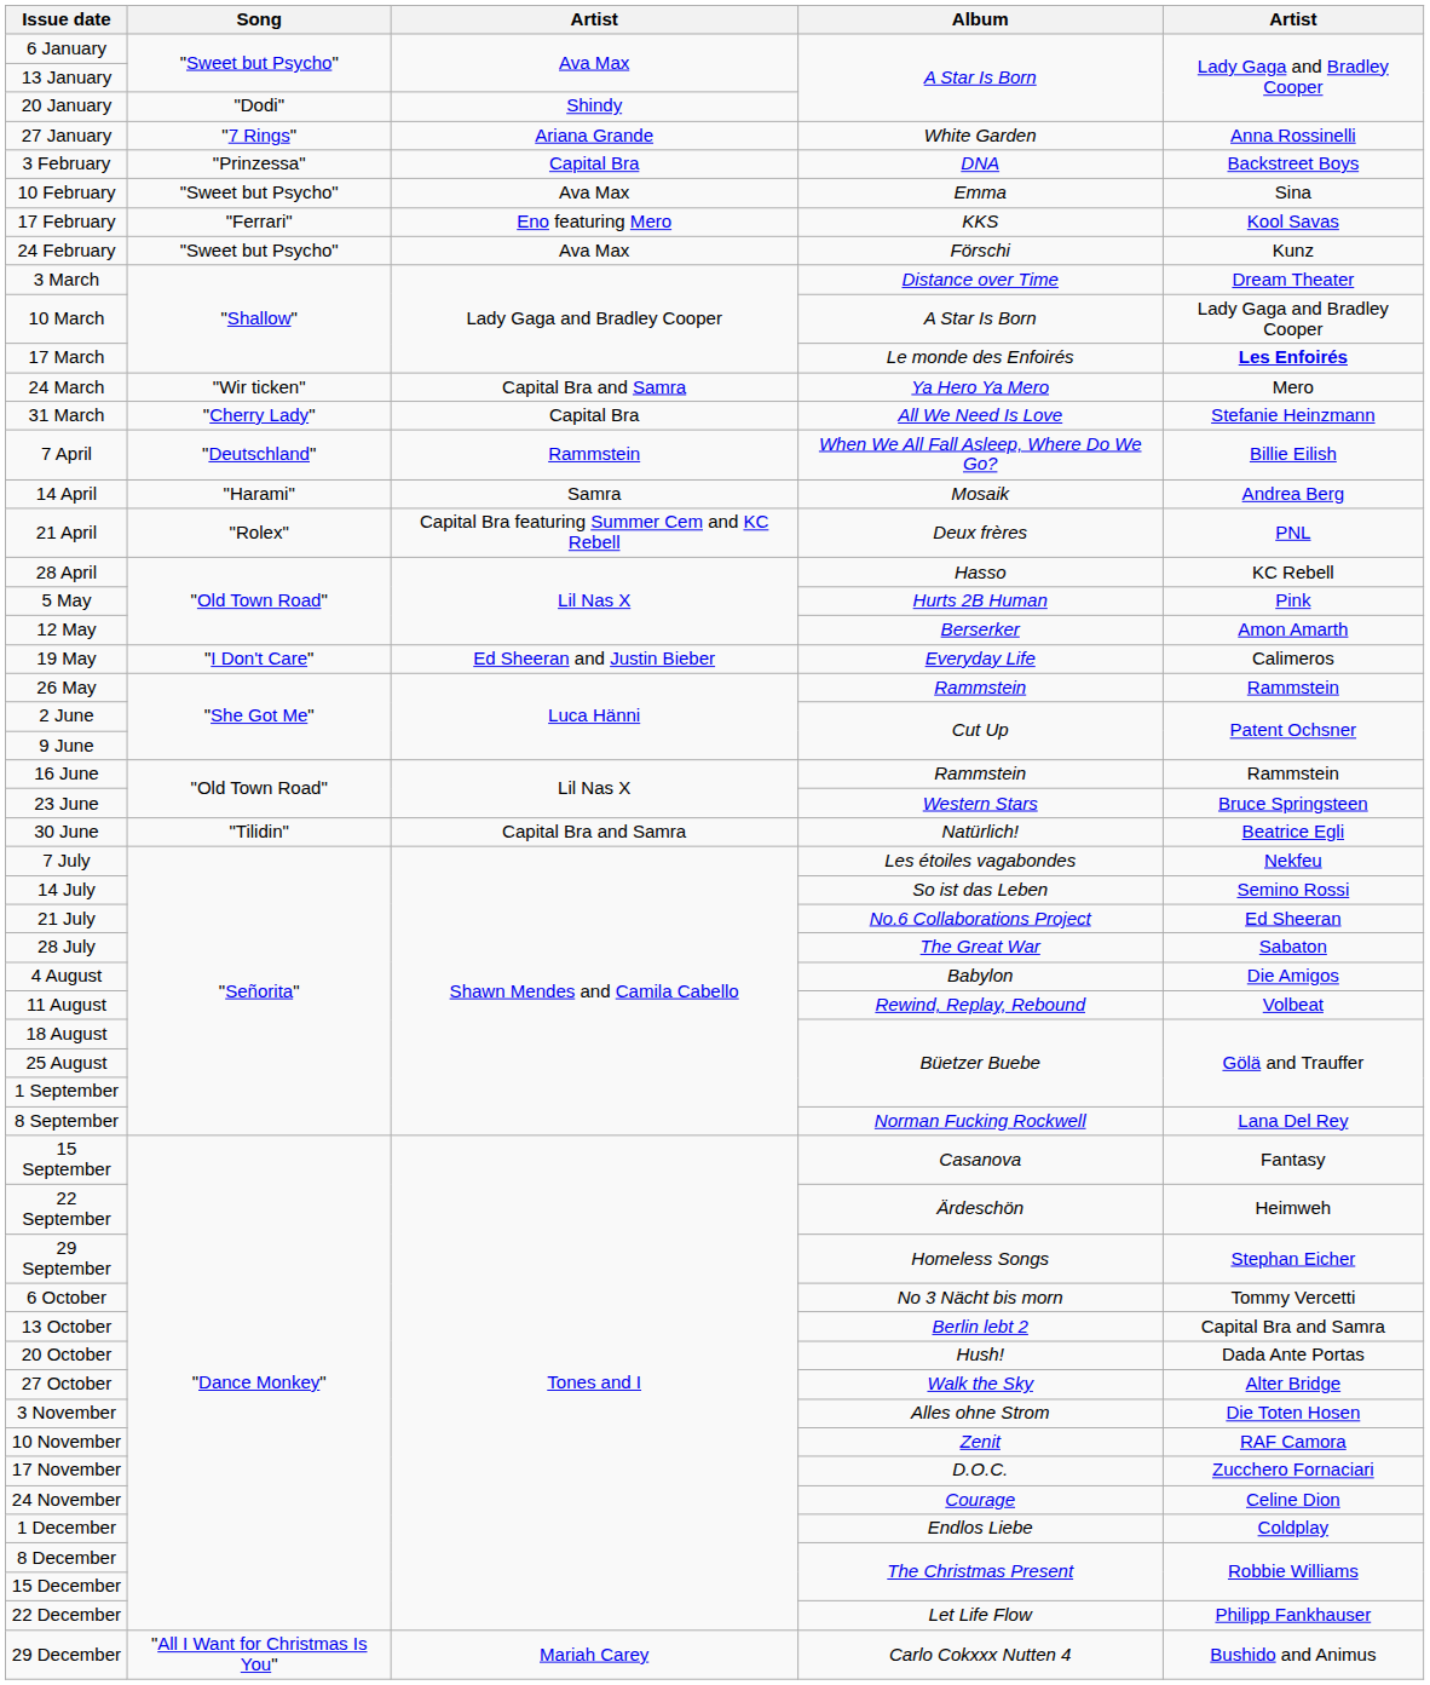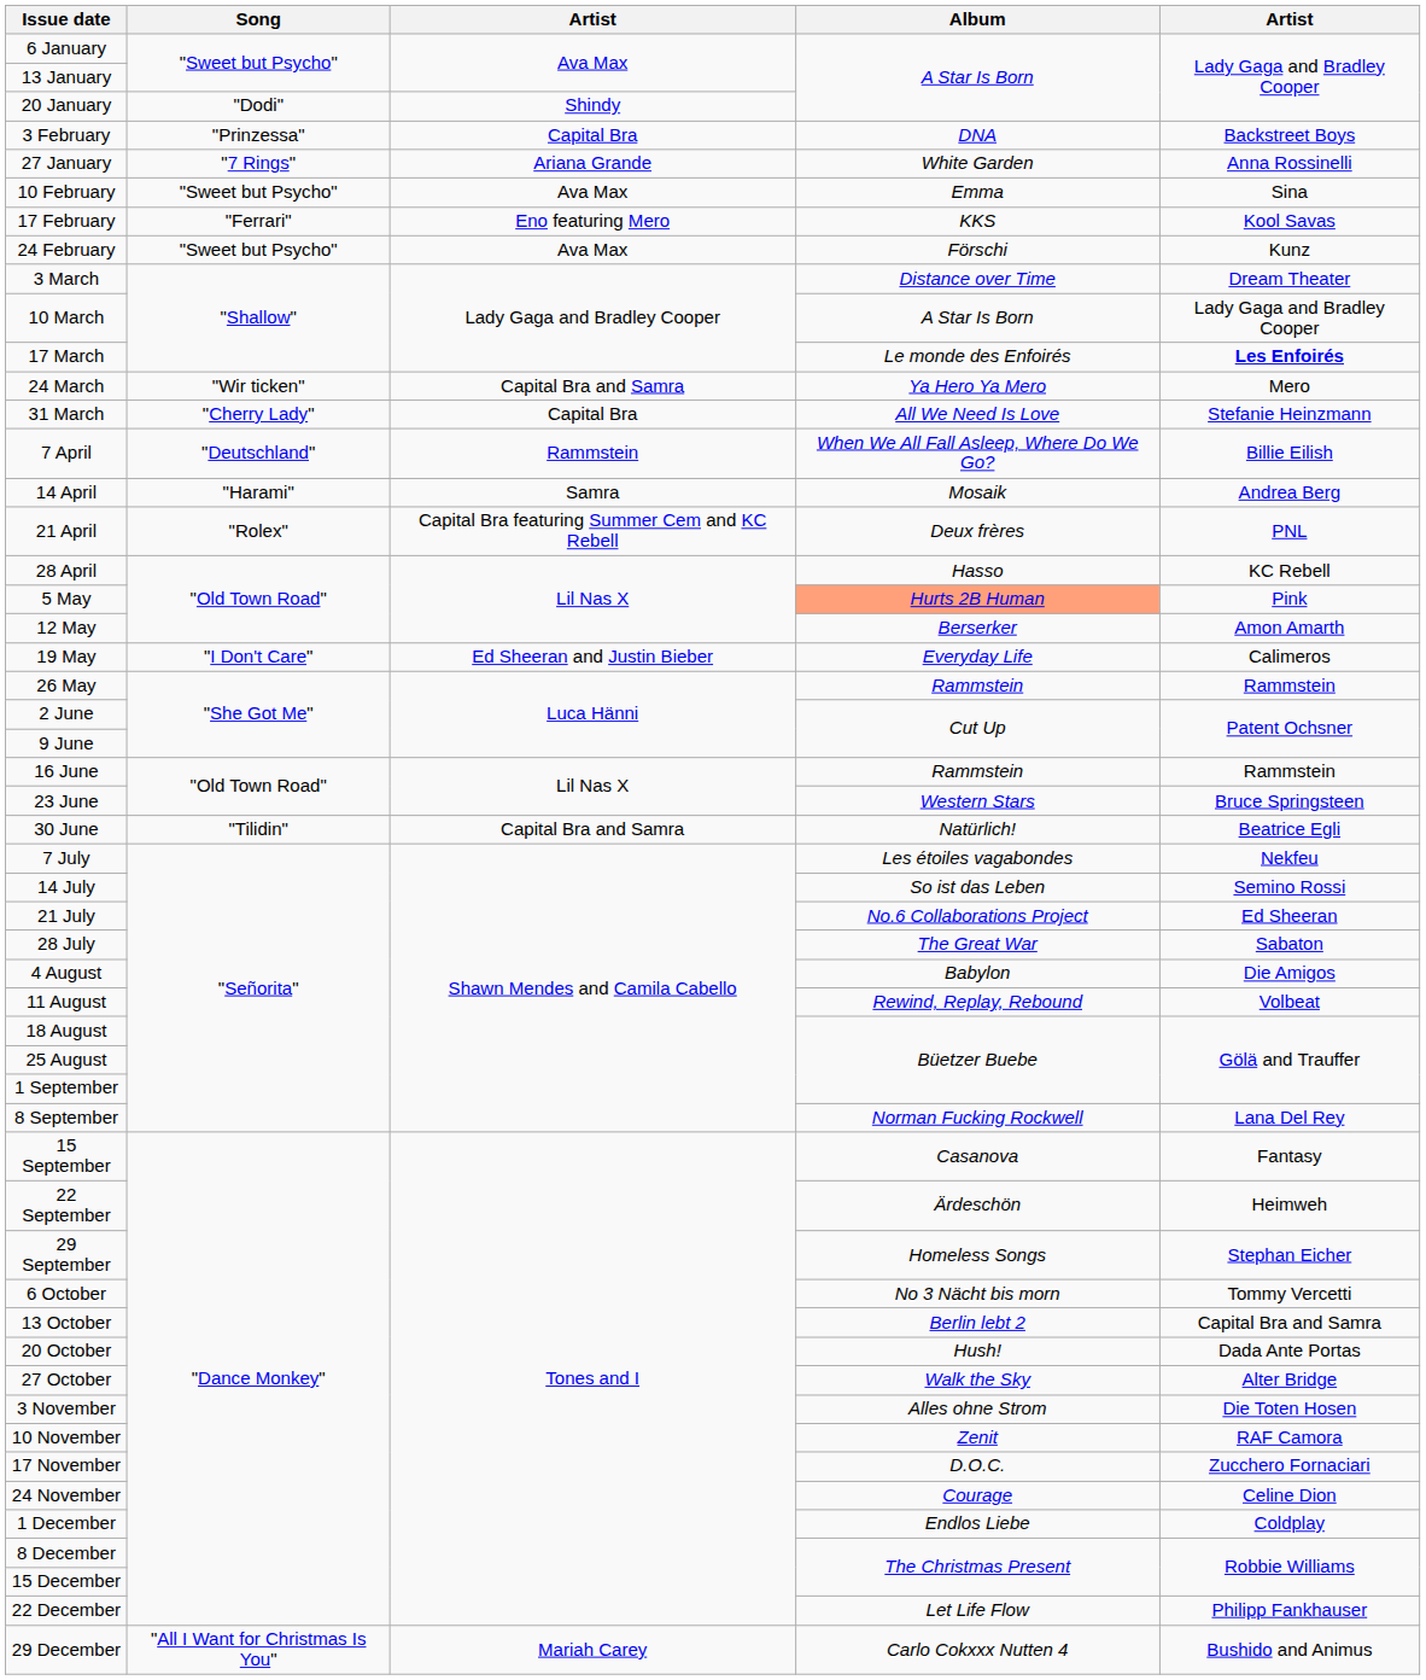 <table class="wikitable plainrowheaders" style="text-align:center">
 <tr>
 <th scope="col">Issue date</th>
 <th scope="col">Song</th>
 <th scope="col">Artist</th>
 <th scope="col">Album</th>
 <th scope="col">Artist</th>
 </tr>
 <tr>
 <td scope="row">6 January</td>
 <td rowspan="2">"<a href='#'>Sweet but Psycho</a>"</td>
 <td rowspan="2"><a href='#'>Ava Max</a></td>
 <td rowspan="3"><em><a href='#'>A Star Is Born</a></em></td>
 <td rowspan="3"><a href='#'>Lady Gaga</a> and <a href='#'>Bradley Cooper</a></td>
 </tr>
 <tr>
 <td scope="row">13 January</td>
 </tr>
 <tr>
 <td scope="row">20 January</td>
 <td>"Dodi"</td>
 <td><a href='#'>Shindy</a></td>
 </tr>
 <tr>
+<td scope="row">3 February</td>
+<td>"Prinzessa"</td>
+<td><a href='#'>Capital Bra</a></td>
+<td><em><a href='#'>DNA</a></em></td>
+<td><a href='#'>Backstreet Boys</a></td>
+</tr>
+<tr>
 <td scope="row">27 January</td>
 <td>"<a href='#'>7 Rings</a>"</td>
 <td><a href='#'>Ariana Grande</a></td>
 <td><em>White Garden</em></td>
 <td><a href='#'>Anna Rossinelli</a></td>
-</tr>
-<tr>
-<td scope="row">3 February</td>
-<td>"Prinzessa"</td>
-<td><a href='#'>Capital Bra</a></td>
-<td><em><a href='#'>DNA</a></em></td>
-<td><a href='#'>Backstreet Boys</a></td>
 </tr>
 <tr>
 <td scope="row">10 February</td>
 <td>"Sweet but Psycho"</td>
 <td>Ava Max</td>
 <td><em>Emma</em></td>
 <td>Sina</td>
 </tr>
 <tr>
 <td scope="row">17 February</td>
 <td>"Ferrari"</td>
 <td><a href='#'>Eno</a> featuring <a href='#'>Mero</a></td>
 <td><em>KKS</em></td>
 <td><a href='#'>Kool Savas</a></td>
 </tr>
 <tr>
 <td scope="row">24 February</td>
 <td>"Sweet but Psycho"</td>
 <td>Ava Max</td>
 <td><em>Förschi</em></td>
 <td>Kunz</td>
 </tr>
 <tr>
 <td scope="row">3 March</td>
 <td rowspan="3">"<a href='#'>Shallow</a>"</td>
 <td rowspan="3">Lady Gaga and Bradley Cooper</td>
 <td><em><a href='#'>Distance over Time</a></em></td>
 <td><a href='#'>Dream Theater</a></td>
 </tr>
 <tr>
 <td scope="row">10 March</td>
 <td><em>A Star Is Born</em></td>
 <td>Lady Gaga and Bradley Cooper</td>
 </tr>
 <tr>
 <td scope="row">17 March</td>
 <td><em>Le monde des Enfoirés</em></td>
 <td><strong><a href='#'>Les Enfoirés</a></strong></td>
 </tr>
 <tr>
 <td scope="row">24 March</td>
 <td>"Wir ticken"</td>
 <td>Capital Bra and <a href='#'>Samra</a></td>
 <td><em><a href='#'>Ya Hero Ya Mero</a></em></td>
 <td>Mero</td>
 </tr>
 <tr>
 <td scope="row">31 March</td>
 <td>"<a href='#'>Cherry Lady</a>"</td>
 <td>Capital Bra</td>
 <td><em><a href='#'>All We Need Is Love</a></em></td>
 <td><a href='#'>Stefanie Heinzmann</a></td>
 </tr>
 <tr>
 <td scope="row">7 April</td>
 <td>"<a href='#'>Deutschland</a>"</td>
 <td><a href='#'>Rammstein</a></td>
 <td><em><a href='#'>When We All Fall Asleep, Where Do We Go?</a></em></td>
 <td><a href='#'>Billie Eilish</a></td>
 </tr>
 <tr>
 <td scope="row">14 April</td>
 <td>"Harami"</td>
 <td>Samra</td>
 <td><em>Mosaik</em></td>
 <td><a href='#'>Andrea Berg</a></td>
 </tr>
 <tr>
 <td scope="row">21 April</td>
 <td>"Rolex"</td>
 <td>Capital Bra featuring <a href='#'>Summer Cem</a> and <a href='#'>KC Rebell</a></td>
 <td><em>Deux frères</em></td>
 <td><a href='#'>PNL</a></td>
 </tr>
 <tr>
 <td scope="row">28 April</td>
 <td rowspan="3">"<a href='#'>Old Town Road</a>"</td>
 <td rowspan="3"><a href='#'>Lil Nas X</a></td>
 <td><em>Hasso</em></td>
 <td>KC Rebell</td>
 </tr>
 <tr>
 <td scope="row">5 May</td>
-<td><em><a href='#'>Hurts 2B Human</a></em></td>
+<td style="background: lightsalmon;"><em><a href='#'>Hurts 2B Human</a></em></td>
 <td><a href='#'>Pink</a></td>
 </tr>
 <tr>
 <td scope="row">12 May</td>
 <td><em><a href='#'>Berserker</a></em></td>
 <td><a href='#'>Amon Amarth</a></td>
 </tr>
 <tr>
 <td scope="row">19 May</td>
 <td>"<a href='#'>I Don't Care</a>"</td>
 <td><a href='#'>Ed Sheeran</a> and <a href='#'>Justin Bieber</a></td>
 <td><em><a href='#'>Everyday Life</a></em></td>
 <td>Calimeros</td>
 </tr>
 <tr>
 <td scope="row">26 May</td>
 <td rowspan="3">"<a href='#'>She Got Me</a>"</td>
 <td rowspan="3"><a href='#'>Luca Hänni</a></td>
 <td><em><a href='#'>Rammstein</a></em></td>
 <td><a href='#'>Rammstein</a></td>
 </tr>
 <tr>
 <td scope="row">2 June</td>
 <td rowspan="2"><em>Cut Up</em></td>
 <td rowspan="2"><a href='#'>Patent Ochsner</a></td>
 </tr>
 <tr>
 <td scope="row">9 June</td>
 </tr>
 <tr>
 <td>16 June</td>
 <td rowspan="2">"Old Town Road"</td>
 <td rowspan="2">Lil Nas X</td>
 <td><em>Rammstein</em></td>
 <td>Rammstein</td>
 </tr>
 <tr>
 <td>23 June</td>
 <td><em><a href='#'>Western Stars</a></em></td>
 <td><a href='#'>Bruce Springsteen</a></td>
 </tr>
 <tr>
 <td>30 June</td>
 <td>"Tilidin"</td>
 <td>Capital Bra and Samra</td>
 <td><em>Natürlich!</em></td>
 <td><a href='#'>Beatrice Egli</a></td>
 </tr>
 <tr>
 <td>7 July</td>
 <td rowspan="10">"<a href='#'>Señorita</a>"</td>
 <td rowspan="10"><a href='#'>Shawn Mendes</a> and <a href='#'>Camila Cabello</a></td>
 <td><em>Les étoiles vagabondes</em></td>
 <td><a href='#'>Nekfeu</a></td>
 </tr>
 <tr>
 <td>14 July</td>
 <td><em>So ist das Leben</em></td>
 <td><a href='#'>Semino Rossi</a></td>
 </tr>
 <tr>
 <td>21 July</td>
 <td><em><a href='#'>No.6 Collaborations Project</a></em></td>
 <td><a href='#'>Ed Sheeran</a></td>
 </tr>
 <tr>
 <td>28 July</td>
 <td><em><a href='#'>The Great War</a></em></td>
 <td><a href='#'>Sabaton</a></td>
 </tr>
 <tr>
 <td>4 August</td>
 <td><em>Babylon</em></td>
 <td><a href='#'>Die Amigos</a></td>
 </tr>
 <tr>
 <td>11 August</td>
 <td><em><a href='#'>Rewind, Replay, Rebound</a></em></td>
 <td><a href='#'>Volbeat</a></td>
 </tr>
 <tr>
 <td>18 August</td>
 <td rowspan="3"><em>Büetzer Buebe</em></td>
 <td rowspan="3"><a href='#'>Gölä</a> and Trauffer</td>
 </tr>
 <tr>
 <td>25 August</td>
 </tr>
 <tr>
 <td>1 September</td>
 </tr>
 <tr>
 <td>8 September</td>
 <td><em><a href='#'>Norman Fucking Rockwell</a></em></td>
 <td><a href='#'>Lana Del Rey</a></td>
 </tr>
 <tr>
 <td>15 September</td>
 <td rowspan="15">"<a href='#'>Dance Monkey</a>"</td>
 <td rowspan="15"><a href='#'>Tones and I</a></td>
 <td><em>Casanova</em></td>
 <td>Fantasy</td>
 </tr>
 <tr>
 <td>22 September</td>
 <td><em>Ärdeschön</em></td>
 <td>Heimweh</td>
 </tr>
 <tr>
 <td>29 September</td>
 <td><em>Homeless Songs</em></td>
 <td><a href='#'>Stephan Eicher</a></td>
 </tr>
 <tr>
 <td>6 October</td>
 <td><em>No 3 Nächt bis morn</em></td>
 <td>Tommy Vercetti</td>
 </tr>
 <tr>
 <td>13 October</td>
 <td><em><a href='#'>Berlin lebt 2</a></em></td>
 <td>Capital Bra and Samra</td>
 </tr>
 <tr>
 <td>20 October</td>
 <td><em>Hush!</em></td>
 <td>Dada Ante Portas</td>
 </tr>
 <tr>
 <td>27 October</td>
 <td><em><a href='#'>Walk the Sky</a></em></td>
 <td><a href='#'>Alter Bridge</a></td>
 </tr>
 <tr>
 <td>3 November</td>
 <td><em>Alles ohne Strom</em></td>
 <td><a href='#'>Die Toten Hosen</a></td>
 </tr>
 <tr>
 <td>10 November</td>
 <td><em><a href='#'>Zenit</a></em></td>
 <td><a href='#'>RAF Camora</a></td>
 </tr>
 <tr>
 <td>17 November</td>
 <td><em>D.O.C.</em></td>
 <td><a href='#'>Zucchero Fornaciari</a></td>
 </tr>
 <tr>
 <td>24 November</td>
 <td><em><a href='#'>Courage</a></em></td>
 <td><a href='#'>Celine Dion</a></td>
 </tr>
 <tr>
 <td>1 December</td>
 <td><em>Endlos Liebe</em></td>
 <td><a href='#'>Coldplay</a></td>
 </tr>
 <tr>
 <td>8 December</td>
 <td rowspan="2"><em><a href='#'>The Christmas Present</a></em></td>
 <td rowspan="2"><a href='#'>Robbie Williams</a></td>
 </tr>
 <tr>
 <td>15 December</td>
 </tr>
 <tr>
 <td>22 December</td>
 <td><em>Let Life Flow</em></td>
 <td><a href='#'>Philipp Fankhauser</a></td>
 </tr>
 <tr>
 <td>29 December</td>
 <td>"<a href='#'>All I Want for Christmas Is You</a>"</td>
 <td><a href='#'>Mariah Carey</a></td>
 <td><em>Carlo Cokxxx Nutten 4</em></td>
 <td><a href='#'>Bushido</a> and Animus</td>
 </tr>
 </table>
